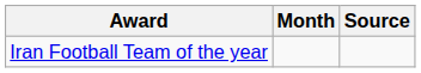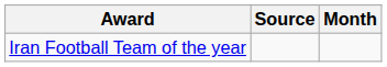 <table class="wikitable sortable" style="text-align:left; font-size:95%;">
 <tr>
 <th>Award</th>
+<th>Source</th>
 <th>Month</th>
-<th>Source</th>
 </tr>
 <tr>
 <td><a href='#'>Iran Football Team of the year</a></td>
+<td align=center></td>
 <td></td>
-<td align=center></td>
 </tr>
 </table>
